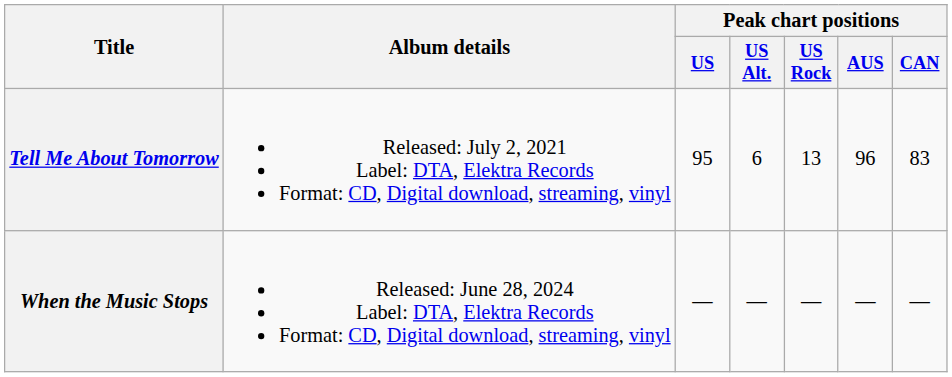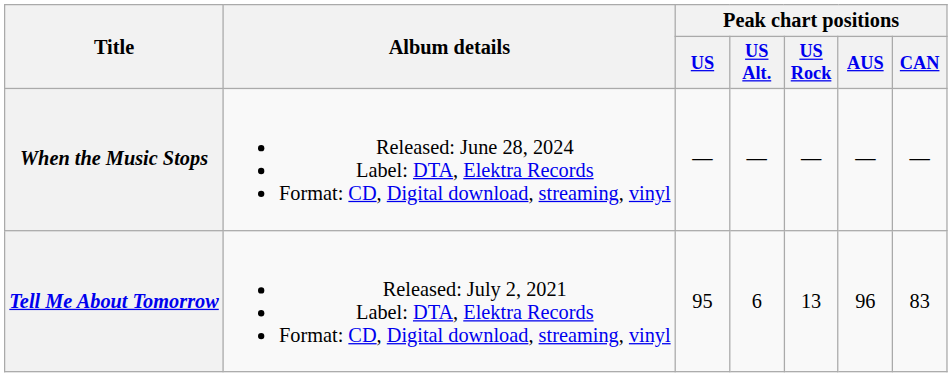 <table class="wikitable plainrowheaders" style="text-align:center;">
 <tr>
 <th scope="col" rowspan="2">Title</th>
 <th scope="col" rowspan="2">Album details</th>
 <th scope="col" colspan="5">Peak chart positions</th>
 </tr>
 <tr>
 <th scope="col" style="width:2.5em;font-size:90%;"><a href='#'>US</a><br></th>
 <th scope="col" style="width:2.5em;font-size:90%;"><a href='#'>US<br>Alt.</a><br></th>
 <th scope="col" style="width:2.5em;font-size:90%;"><a href='#'>US<br>Rock</a><br></th>
 <th scope="col" style="width:2.5em;font-size:90%;"><a href='#'>AUS</a><br></th>
 <th scope="col" style="width:2.5em;font-size:90%;"><a href='#'>CAN</a><br></th>
 </tr>
 <tr>
+<th scope="row"><em> When the Music Stops </em></th>
+<td><br><ul><li>Released: June 28, 2024</li><li>Label: <a href='#'>DTA</a>, <a href='#'>Elektra Records</a></li><li>Format: <a href='#'>CD</a>, <a href='#'>Digital download</a>, <a href='#'>streaming</a>, <a href='#'>vinyl</a></li></ul></td>
+<td>—</td>
+<td>—</td>
+<td>—</td>
+<td>—</td>
+<td>—</td>
+</tr>
+<tr>
 <th scope="row"><em><a href='#'>Tell Me About Tomorrow</a></em></th>
 <td><br><ul><li>Released: July 2, 2021</li><li>Label: <a href='#'>DTA</a>, <a href='#'>Elektra Records</a></li><li>Format: <a href='#'>CD</a>, <a href='#'>Digital download</a>, <a href='#'>streaming</a>, <a href='#'>vinyl</a></li></ul></td>
 <td>95</td>
 <td>6</td>
 <td>13</td>
 <td>96</td>
 <td>83</td>
 </tr>
-<tr>
-<th scope="row"><em> When the Music Stops </em></th>
-<td><br><ul><li>Released: June 28, 2024</li><li>Label: <a href='#'>DTA</a>, <a href='#'>Elektra Records</a></li><li>Format: <a href='#'>CD</a>, <a href='#'>Digital download</a>, <a href='#'>streaming</a>, <a href='#'>vinyl</a></li></ul></td>
-<td>—</td>
-<td>—</td>
-<td>—</td>
-<td>—</td>
-<td>—</td>
-</tr>
 </table>
